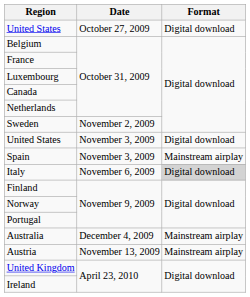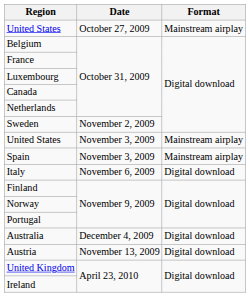 <table class="wikitable sortable">
 <tr>
 <th>Region</th>
 <th>Date</th>
 <th>Format</th>
 </tr>
 <tr>
 <td><a href='#'>United States</a></td>
 <td>October 27, 2009</td>
-<td>Digital download</td>
+<td>Mainstream airplay</td>
 </tr>
 <tr>
 <td>Belgium</td>
 <td rowspan="5">October 31, 2009</td>
 <td rowspan="6">Digital download</td>
 </tr>
 <tr>
 <td>France</td>
 </tr>
 <tr>
 <td>Luxembourg</td>
 </tr>
 <tr>
 <td>Canada</td>
 </tr>
 <tr>
 <td>Netherlands</td>
 </tr>
 <tr>
 <td>Sweden</td>
 <td>November 2, 2009</td>
 </tr>
 <tr>
 <td>United States</td>
 <td>November 3, 2009</td>
-<td>Digital download</td>
+<td>Mainstream airplay</td>
 </tr>
 <tr>
 <td>Spain</td>
 <td>November 3, 2009</td>
 <td>Mainstream airplay</td>
 </tr>
 <tr>
 <td>Italy</td>
 <td>November 6, 2009</td>
-<td style="background: lightgrey;">Digital download</td>
+<td>Digital download</td>
 </tr>
 <tr>
 <td>Finland</td>
 <td rowspan="3">November 9, 2009</td>
 <td rowspan="3">Digital download</td>
 </tr>
 <tr>
 <td>Norway</td>
 </tr>
 <tr>
 <td>Portugal</td>
 </tr>
 <tr>
 <td>Australia</td>
 <td>December 4, 2009</td>
-<td>Mainstream airplay</td>
+<td>Digital download</td>
 </tr>
 <tr>
 <td>Austria</td>
 <td>November 13, 2009</td>
-<td>Mainstream airplay</td>
+<td>Digital download</td>
 </tr>
 <tr>
 <td><a href='#'>United Kingdom</a></td>
 <td rowspan="2">April 23, 2010</td>
 <td rowspan="2">Digital download</td>
 </tr>
 <tr>
 <td>Ireland</td>
 </tr>
 </table>
